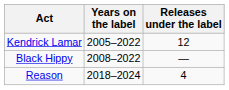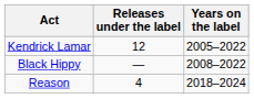 <table class="wikitable sortable plainrowheaders" style="text-align:center;">
 <tr style="background:#ccc;">
 <th>Act</th>
+<th>Releases <br>under the label</th>
 <th>Years on <br>the label</th>
-<th>Releases <br>under the label</th>
 </tr>
 <tr>
 <td><a href='#'>Kendrick Lamar</a></td>
+<td style="text-align:center;">12</td>
 <td style="text-align:center;">2005–2022</td>
-<td style="text-align:center;">12</td>
 </tr>
 <tr>
 <td><a href='#'>Black Hippy</a></td>
+<td>—</td>
 <td>2008–2022</td>
-<td>—</td>
 </tr>
 <tr>
 <td><a href='#'>Reason</a></td>
+<td>4</td>
 <td>2018–2024</td>
-<td>4</td>
 </tr>
 </table>
